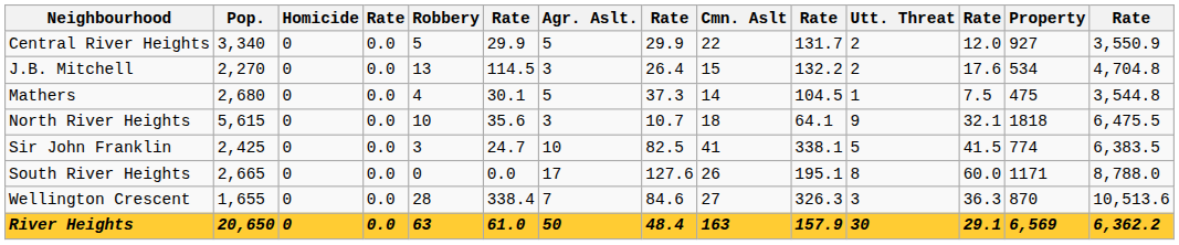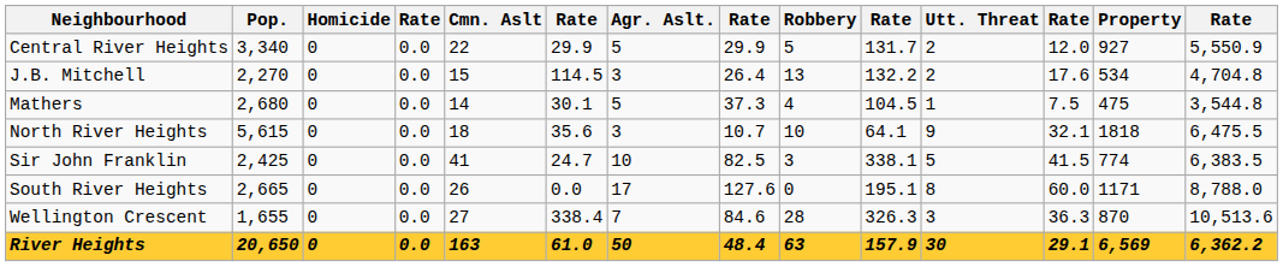 <table class="wikitable sortable">
 <tr>
 <th>Neighbourhood</th>
 <th>Pop. </th>
 <th>Homicide</th>
 <th>Rate </th>
-<th>Robbery</th>
+<th>Cmn. Aslt </th>
 <th>Rate</th>
 <th>Agr. Aslt. </th>
 <th>Rate</th>
-<th>Cmn. Aslt </th>
+<th>Robbery</th>
 <th>Rate</th>
 <th>Utt. Threat </th>
 <th>Rate</th>
 <th>Property</th>
 <th>Rate</th>
 </tr>
 <tr>
 <td>Central River Heights</td>
 <td>3,340</td>
 <td>0</td>
 <td>0.0</td>
+<td>22</td>
+<td>29.9</td>
 <td>5</td>
 <td>29.9</td>
 <td>5</td>
-<td>29.9</td>
-<td>22</td>
 <td>131.7</td>
 <td>2</td>
 <td>12.0</td>
 <td>927</td>
-<td>3,550.9</td>
+<td>5,550.9</td>
 </tr>
 <tr>
 <td>J.B. Mitchell</td>
 <td>2,270</td>
 <td>0</td>
 <td>0.0</td>
-<td>13</td>
+<td>15</td>
 <td>114.5</td>
 <td>3</td>
 <td>26.4</td>
-<td>15</td>
+<td>13</td>
 <td>132.2</td>
 <td>2</td>
 <td>17.6</td>
 <td>534</td>
 <td>4,704.8</td>
 </tr>
 <tr>
 <td>Mathers</td>
 <td>2,680</td>
 <td>0</td>
 <td>0.0</td>
-<td>4</td>
+<td>14</td>
 <td>30.1</td>
 <td>5</td>
 <td>37.3</td>
-<td>14</td>
+<td>4</td>
 <td>104.5</td>
 <td>1</td>
 <td>7.5</td>
 <td>475</td>
 <td>3,544.8</td>
 </tr>
 <tr>
 <td>North River Heights</td>
 <td>5,615</td>
 <td>0</td>
 <td>0.0</td>
-<td>10</td>
+<td>18</td>
 <td>35.6</td>
 <td>3</td>
 <td>10.7</td>
-<td>18</td>
+<td>10</td>
 <td>64.1</td>
 <td>9</td>
 <td>32.1</td>
 <td>1818</td>
 <td>6,475.5</td>
 </tr>
 <tr>
 <td>Sir John Franklin</td>
 <td>2,425</td>
 <td>0</td>
 <td>0.0</td>
-<td>3</td>
+<td>41</td>
 <td>24.7</td>
 <td>10</td>
 <td>82.5</td>
-<td>41</td>
+<td>3</td>
 <td>338.1</td>
 <td>5</td>
 <td>41.5</td>
 <td>774</td>
 <td>6,383.5</td>
 </tr>
 <tr>
 <td>South River Heights</td>
 <td>2,665</td>
 <td>0</td>
 <td>0.0</td>
-<td>0</td>
+<td>26</td>
 <td>0.0</td>
 <td>17</td>
 <td>127.6</td>
-<td>26</td>
+<td>0</td>
 <td>195.1</td>
 <td>8</td>
 <td>60.0</td>
 <td>1171</td>
 <td>8,788.0</td>
 </tr>
 <tr>
 <td>Wellington Crescent</td>
 <td>1,655</td>
 <td>0</td>
 <td>0.0</td>
-<td>28</td>
+<td>27</td>
 <td>338.4</td>
 <td>7</td>
 <td>84.6</td>
-<td>27</td>
+<td>28</td>
 <td>326.3</td>
 <td>3</td>
 <td>36.3</td>
 <td>870</td>
 <td>10,513.6</td>
 </tr>
 <tr>
 <td style="background: #fc3;"><strong><em>River Heights</em></strong></td>
 <td style="background: #fc3;"><strong><em>20,650</em></strong></td>
 <td style="background: #fc3;"><strong><em>0</em></strong></td>
 <td style="background: #fc3;"><strong><em>0.0</em></strong></td>
-<td style="background: #fc3;"><strong><em>63</em></strong></td>
+<td style="background: #fc3;"><strong><em>163</em></strong></td>
 <td style="background: #fc3;"><strong><em>61.0</em></strong></td>
 <td style="background: #fc3;"><strong><em>50</em></strong></td>
 <td style="background: #fc3;"><strong><em>48.4</em></strong></td>
-<td style="background: #fc3;"><strong><em>163</em></strong></td>
+<td style="background: #fc3;"><strong><em>63</em></strong></td>
 <td style="background: #fc3;"><strong><em>157.9</em></strong></td>
 <td style="background: #fc3;"><strong><em>30</em></strong></td>
 <td style="background: #fc3;"><strong><em>29.1</em></strong></td>
 <td style="background: #fc3;"><strong><em>6,569</em></strong></td>
 <td style="background: #fc3;"><strong><em>6,362.2</em></strong></td>
 </tr>
 </table>
